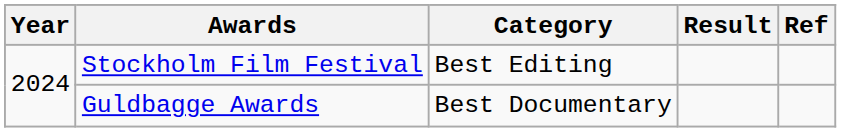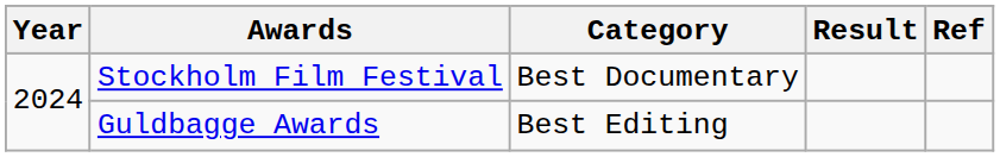 <table class="wikitable">
 <tr>
 <th>Year</th>
 <th>Awards</th>
 <th>Category</th>
 <th>Result</th>
 <th>Ref</th>
 </tr>
 <tr>
 <td rowspan="2">2024</td>
 <td><a href='#'>Stockholm Film Festival</a></td>
-<td>Best Editing</td>
+<td>Best Documentary</td>
 <td></td>
 <td></td>
 </tr>
 <tr>
 <td><a href='#'>Guldbagge Awards</a></td>
-<td>Best Documentary</td>
+<td>Best Editing</td>
 <td></td>
 <td></td>
 </tr>
 </table>
